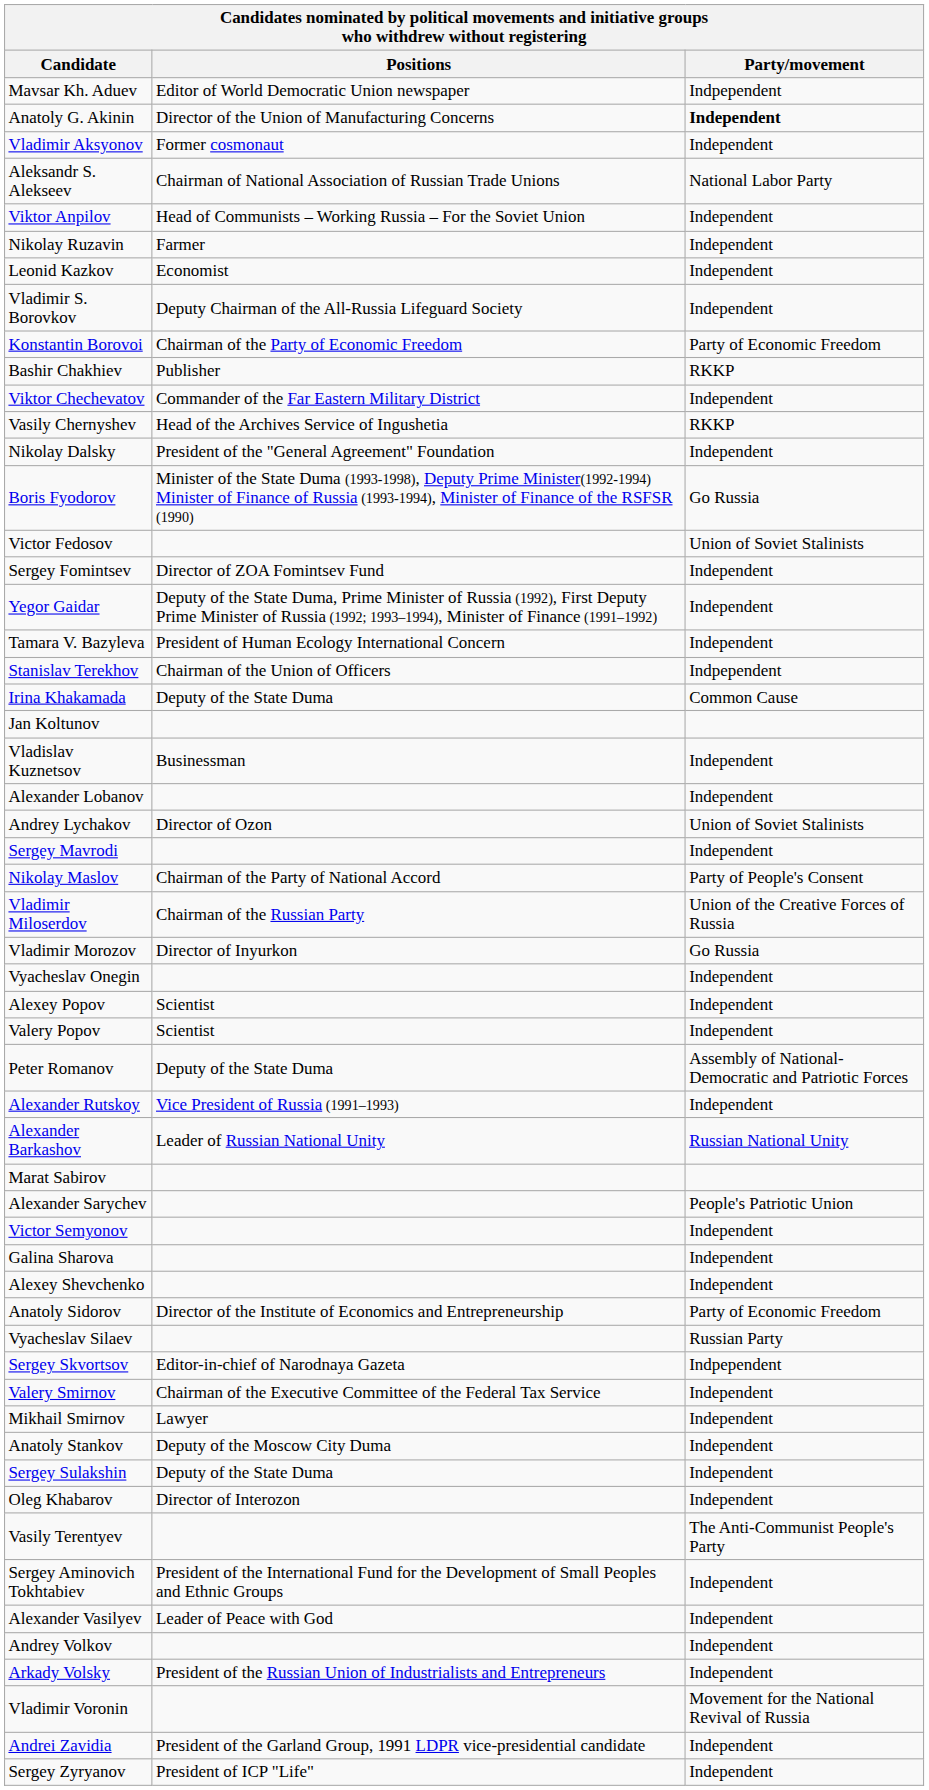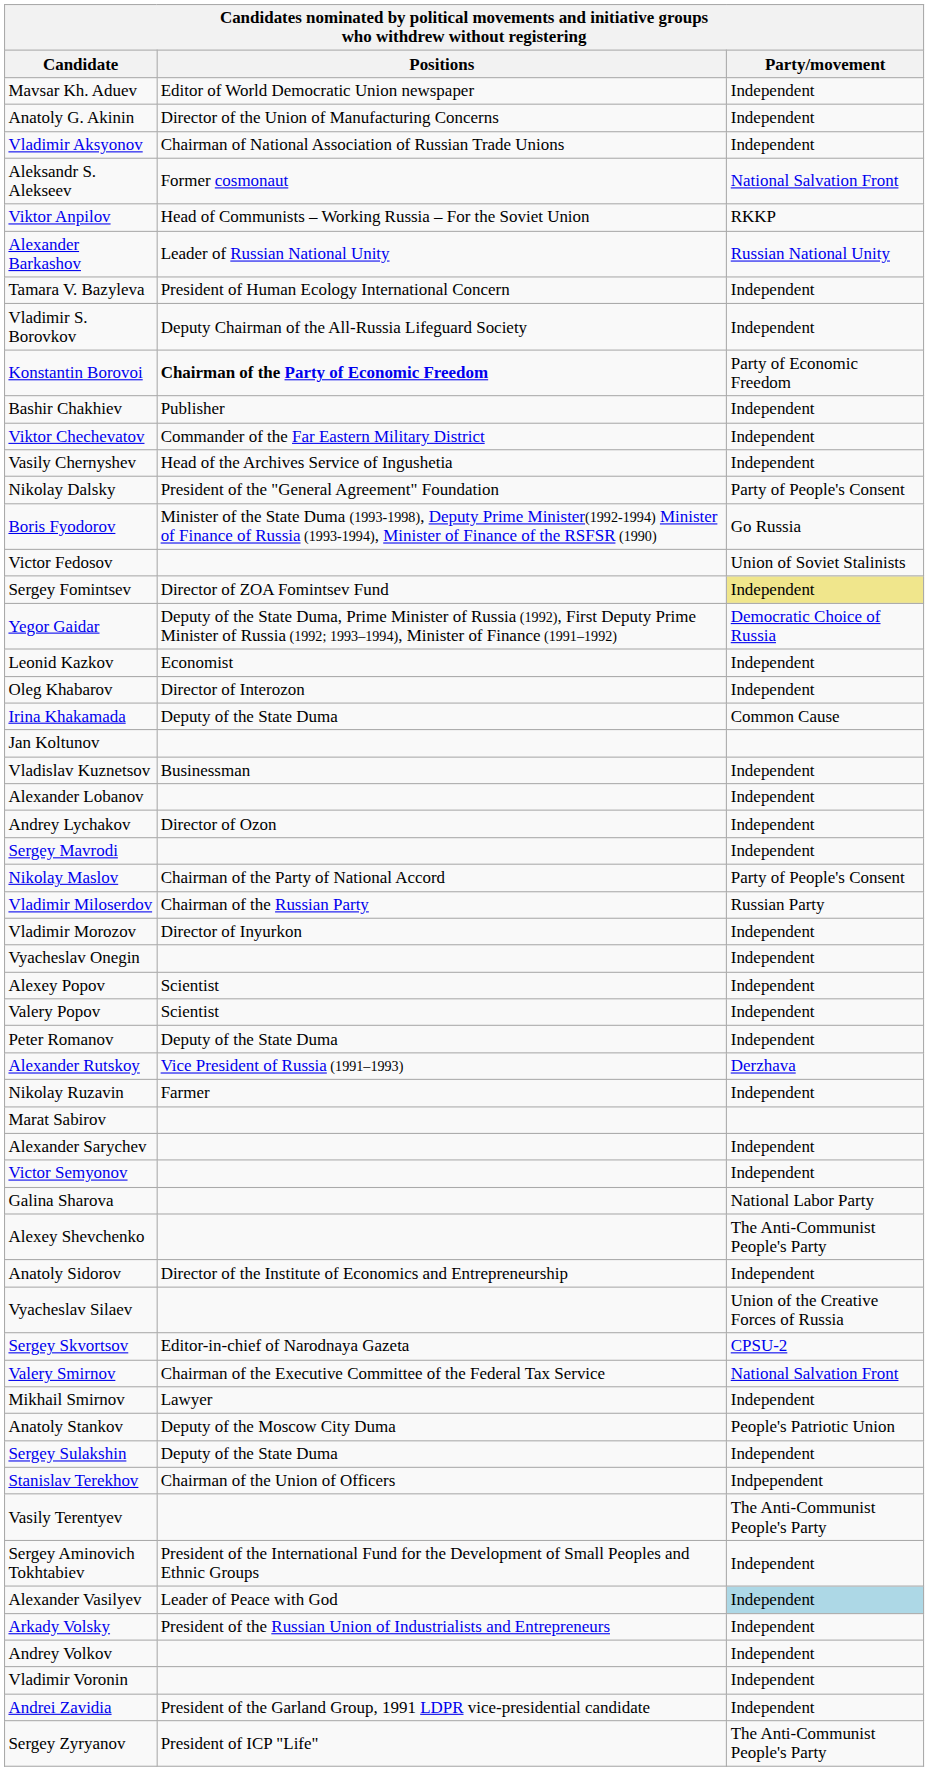 <table class="wikitable">
 <tr>
 <th colspan=3>Candidates nominated by political movements and initiative groups<br>who withdrew without registering</th>
 </tr>
 <tr>
 <th>Candidate</th>
 <th>Positions</th>
 <th>Party/movement</th>
 </tr>
 <tr>
 <td>Mavsar Kh. Aduev</td>
 <td>Editor of World Democratic Union newspaper</td>
-<td>Indpependent</td>
+<td>Independent</td>
 </tr>
 <tr>
 <td>Anatoly G. Akinin</td>
 <td>Director of the Union of Manufacturing Concerns</td>
-<td><strong>Independent</strong></td>
+<td>Independent</td>
 </tr>
 <tr>
 <td><a href='#'>Vladimir Aksyonov</a></td>
-<td>Former <a href='#'>cosmonaut</a></td>
+<td>Chairman of National Association of Russian Trade Unions</td>
 <td>Independent</td>
 </tr>
 <tr>
 <td>Aleksandr S. Alekseev</td>
-<td>Chairman of National Association of Russian Trade Unions</td>
-<td>National Labor Party</td>
+<td>Former <a href='#'>cosmonaut</a></td>
+<td><a href='#'>National Salvation Front</a></td>
 </tr>
 <tr>
 <td><a href='#'>Viktor Anpilov</a></td>
 <td>Head of Communists – Working Russia – For the Soviet Union</td>
-<td>Independent</td>
+<td>RKKP</td>
 </tr>
 <tr>
-<td>Nikolay Ruzavin</td>
-<td>Farmer</td>
-<td>Independent</td>
+<td><a href='#'>Alexander Barkashov</a></td>
+<td>Leader of <a href='#'>Russian National Unity</a></td>
+<td><a href='#'>Russian National Unity</a></td>
 </tr>
 <tr>
-<td>Leonid Kazkov</td>
-<td>Economist</td>
+<td>Tamara V. Bazyleva</td>
+<td>President of Human Ecology International Concern</td>
 <td>Independent</td>
 </tr>
 <tr>
 <td>Vladimir S. Borovkov</td>
 <td>Deputy Chairman of the All-Russia Lifeguard Society</td>
 <td>Independent</td>
 </tr>
 <tr>
 <td><a href='#'>Konstantin Borovoi</a></td>
-<td>Chairman of the <a href='#'>Party of Economic Freedom</a></td>
+<td><strong>Chairman of the <a href='#'>Party of Economic Freedom</a></strong></td>
 <td>Party of Economic Freedom</td>
 </tr>
 <tr>
 <td>Bashir Chakhiev</td>
 <td>Publisher</td>
-<td>RKKP</td>
+<td>Independent</td>
 </tr>
 <tr>
 <td><a href='#'>Viktor Chechevatov</a></td>
 <td>Commander of the <a href='#'>Far Eastern Military District</a></td>
 <td>Independent</td>
 </tr>
 <tr>
 <td>Vasily Chernyshev</td>
 <td>Head of the Archives Service of Ingushetia</td>
-<td>RKKP</td>
+<td>Independent</td>
 </tr>
 <tr>
 <td>Nikolay Dalsky</td>
 <td>President of the "General Agreement" Foundation</td>
-<td>Independent</td>
+<td>Party of People's Consent</td>
 </tr>
 <tr>
 <td><a href='#'>Boris Fyodorov</a></td>
 <td>Minister of the State Duma <small> (1993-1998)</small>, <a href='#'>Deputy Prime Minister</a><small>(1992-1994)</small> <a href='#'>Minister of Finance of Russia</a><small> (1993-1994)</small>, <a href='#'>Minister of Finance of the RSFSR</a><small> (1990)</small></td>
 <td>Go Russia</td>
 </tr>
 <tr>
 <td>Victor Fedosov</td>
 <td></td>
 <td>Union of Soviet Stalinists</td>
 </tr>
 <tr>
 <td>Sergey Fomintsev</td>
 <td>Director of ZOA Fomintsev Fund</td>
-<td>Independent</td>
+<td style="background: khaki;">Independent</td>
 </tr>
 <tr>
 <td><a href='#'>Yegor Gaidar</a></td>
 <td>Deputy of the State Duma, Prime Minister of Russia<small> (1992)</small>, First Deputy Prime Minister of Russia<small> (1992; 1993–1994)</small>, Minister of Finance<small> (1991–1992)</small></td>
+<td><a href='#'>Democratic Choice of Russia</a></td>
+</tr>
+<tr>
+<td>Leonid Kazkov</td>
+<td>Economist</td>
 <td>Independent</td>
 </tr>
 <tr>
-<td>Tamara V. Bazyleva</td>
-<td>President of Human Ecology International Concern</td>
+<td>Oleg Khabarov</td>
+<td>Director of Interozon</td>
 <td>Independent</td>
-</tr>
-<tr>
-<td><a href='#'>Stanislav Terekhov</a></td>
-<td>Chairman of the Union of Officers</td>
-<td>Indpependent</td>
 </tr>
 <tr>
 <td><a href='#'>Irina Khakamada</a></td>
 <td>Deputy of the State Duma</td>
 <td>Common Cause</td>
 </tr>
 <tr>
 <td>Jan Koltunov</td>
 <td></td>
 <td></td>
 </tr>
 <tr>
 <td>Vladislav Kuznetsov</td>
 <td>Businessman</td>
 <td>Independent</td>
 </tr>
 <tr>
 <td>Alexander Lobanov</td>
 <td></td>
 <td>Independent</td>
 </tr>
 <tr>
 <td>Andrey Lychakov</td>
 <td>Director of Ozon</td>
-<td>Union of Soviet Stalinists</td>
+<td>Independent</td>
 </tr>
 <tr>
 <td><a href='#'>Sergey Mavrodi</a></td>
 <td></td>
 <td>Independent</td>
 </tr>
 <tr>
 <td><a href='#'>Nikolay Maslov</a></td>
 <td>Chairman of the Party of National Accord</td>
 <td>Party of People's Consent</td>
 </tr>
 <tr>
 <td><a href='#'>Vladimir Miloserdov</a></td>
 <td>Chairman of the <a href='#'>Russian Party</a></td>
-<td>Union of the Creative Forces of Russia</td>
+<td>Russian Party</td>
 </tr>
 <tr>
 <td>Vladimir Morozov</td>
 <td>Director of Inyurkon</td>
-<td>Go Russia</td>
+<td>Independent</td>
 </tr>
 <tr>
 <td>Vyacheslav Onegin</td>
 <td></td>
 <td>Independent</td>
 </tr>
 <tr>
 <td>Alexey Popov</td>
 <td>Scientist</td>
 <td>Independent</td>
 </tr>
 <tr>
 <td>Valery Popov</td>
 <td>Scientist</td>
 <td>Independent</td>
 </tr>
 <tr>
 <td>Peter Romanov</td>
 <td>Deputy of the State Duma</td>
-<td>Assembly of National-Democratic and Patriotic Forces</td>
+<td>Independent</td>
 </tr>
 <tr>
 <td><a href='#'>Alexander Rutskoy</a></td>
 <td><a href='#'>Vice President of Russia</a><small> (1991–1993)</small></td>
-<td>Independent</td>
+<td><a href='#'>Derzhava</a></td>
 </tr>
 <tr>
-<td><a href='#'>Alexander Barkashov</a></td>
-<td>Leader of <a href='#'>Russian National Unity</a></td>
-<td><a href='#'>Russian National Unity</a></td>
+<td>Nikolay Ruzavin</td>
+<td>Farmer</td>
+<td>Independent</td>
 </tr>
 <tr>
 <td>Marat Sabirov</td>
 <td></td>
 <td></td>
 </tr>
 <tr>
 <td>Alexander Sarychev</td>
 <td></td>
-<td>People's Patriotic Union</td>
+<td>Independent</td>
 </tr>
 <tr>
 <td><a href='#'>Victor Semyonov</a></td>
 <td></td>
 <td>Independent</td>
 </tr>
 <tr>
 <td>Galina Sharova</td>
 <td></td>
-<td>Independent</td>
+<td>National Labor Party</td>
 </tr>
 <tr>
 <td>Alexey Shevchenko</td>
 <td></td>
-<td>Independent</td>
+<td>The Anti-Communist People's Party</td>
 </tr>
 <tr>
 <td>Anatoly Sidorov</td>
 <td>Director of the Institute of Economics and Entrepreneurship</td>
-<td>Party of Economic Freedom</td>
+<td>Independent</td>
 </tr>
 <tr>
 <td>Vyacheslav Silaev</td>
 <td></td>
-<td>Russian Party</td>
+<td>Union of the Creative Forces of Russia</td>
 </tr>
 <tr>
 <td><a href='#'>Sergey Skvortsov</a></td>
 <td>Editor-in-chief of Narodnaya Gazeta</td>
-<td>Indpependent</td>
+<td><a href='#'>CPSU-2</a></td>
 </tr>
 <tr>
 <td><a href='#'>Valery Smirnov</a></td>
 <td>Chairman of the Executive Committee of the Federal Tax Service</td>
-<td>Independent</td>
+<td><a href='#'>National Salvation Front</a></td>
 </tr>
 <tr>
 <td>Mikhail Smirnov</td>
 <td>Lawyer</td>
 <td>Independent</td>
 </tr>
 <tr>
 <td>Anatoly Stankov</td>
 <td>Deputy of the Moscow City Duma</td>
-<td>Independent</td>
+<td>People's Patriotic Union</td>
 </tr>
 <tr>
 <td><a href='#'>Sergey Sulakshin</a></td>
 <td>Deputy of the State Duma</td>
 <td>Independent</td>
 </tr>
 <tr>
-<td>Oleg Khabarov</td>
-<td>Director of Interozon</td>
-<td>Independent</td>
+<td><a href='#'>Stanislav Terekhov</a></td>
+<td>Chairman of the Union of Officers</td>
+<td>Indpependent</td>
 </tr>
 <tr>
 <td>Vasily Terentyev</td>
 <td></td>
 <td>The Anti-Communist People's Party</td>
 </tr>
 <tr>
 <td>Sergey Aminovich Tokhtabiev</td>
 <td>President of the International Fund for the Development of Small Peoples and Ethnic Groups</td>
 <td>Independent</td>
 </tr>
 <tr>
 <td>Alexander Vasilyev</td>
 <td>Leader of Peace with God</td>
+<td style="background: lightblue;">Independent</td>
+</tr>
+<tr>
+<td><a href='#'>Arkady Volsky</a></td>
+<td>President of the <a href='#'>Russian Union of Industrialists and Entrepreneurs</a></td>
 <td>Independent</td>
 </tr>
 <tr>
 <td>Andrey Volkov</td>
 <td></td>
 <td>Independent</td>
 </tr>
 <tr>
-<td><a href='#'>Arkady Volsky</a></td>
-<td>President of the <a href='#'>Russian Union of Industrialists and Entrepreneurs</a></td>
-<td>Independent</td>
-</tr>
-<tr>
 <td>Vladimir Voronin</td>
 <td></td>
-<td>Movement for the National Revival of Russia</td>
+<td>Independent</td>
 </tr>
 <tr>
 <td><a href='#'>Andrei Zavidia</a></td>
 <td>President of the Garland Group, 1991 <a href='#'>LDPR</a> vice-presidential candidate</td>
 <td>Independent</td>
 </tr>
 <tr>
 <td>Sergey Zyryanov</td>
 <td>President of ICP "Life"</td>
-<td>Independent</td>
+<td>The Anti-Communist People's Party</td>
 </tr>
 </table>
